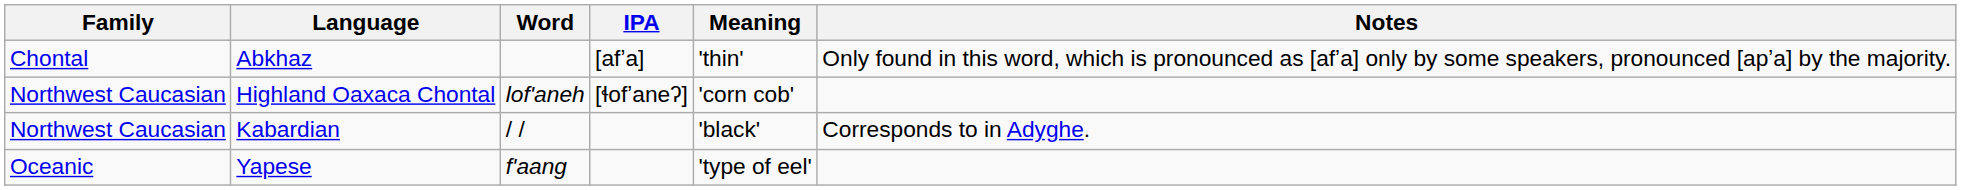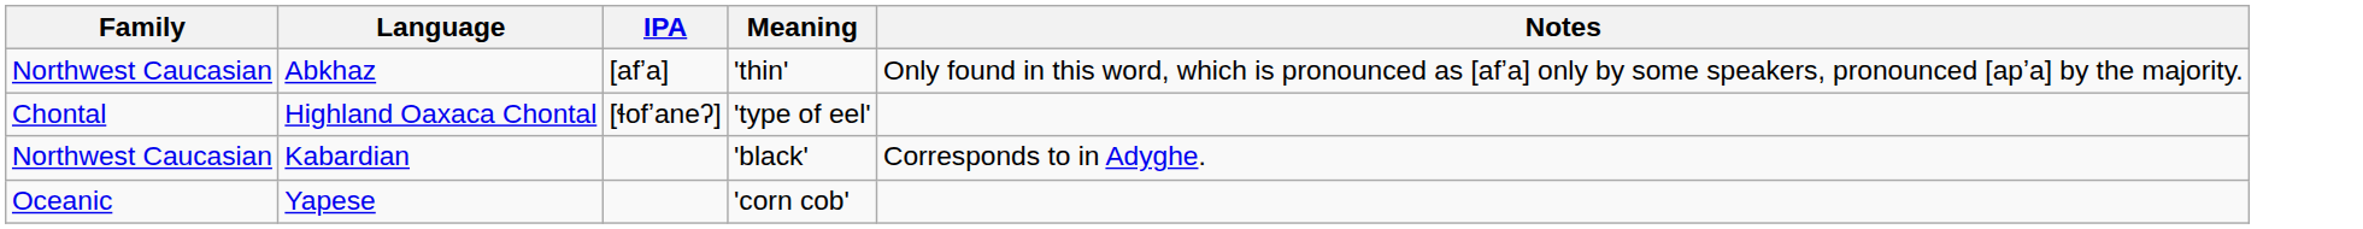 <table class="wikitable">
 <tr>
 <th>Family</th>
 <th>Language</th>
-<th>Word</th>
 <th><a href='#'>IPA</a></th>
 <th>Meaning</th>
 <th>Notes</th>
 </tr>
 <tr>
-<td><a href='#'>Chontal</a></td>
+<td><a href='#'>Northwest Caucasian</a></td>
 <td><a href='#'>Abkhaz</a></td>
-<td></td>
 <td>[afʼa]</td>
 <td>'thin'</td>
 <td>Only found in this word, which is pronounced as [afʼa] only by some speakers, pronounced [apʼa] by the majority. </td>
 </tr>
 <tr>
-<td><a href='#'>Northwest Caucasian</a></td>
+<td><a href='#'>Chontal</a></td>
 <td><a href='#'>Highland Oaxaca Chontal</a></td>
-<td><em>ɫof'aneh</em></td>
 <td>[ɬofʼaneʔ]</td>
-<td>'corn cob'</td>
+<td>'type of eel'</td>
 <td></td>
 </tr>
 <tr>
 <td><a href='#'>Northwest Caucasian</a></td>
 <td><a href='#'>Kabardian</a></td>
-<td> /  / </td>
 <td></td>
 <td>'black'</td>
 <td>Corresponds to  in <a href='#'>Adyghe</a>.</td>
 </tr>
 <tr>
 <td><a href='#'>Oceanic</a></td>
 <td><a href='#'>Yapese</a></td>
-<td><em>f'aang</em></td>
 <td></td>
-<td>'type of eel'</td>
+<td>'corn cob'</td>
 <td></td>
 </tr>
 </table>
